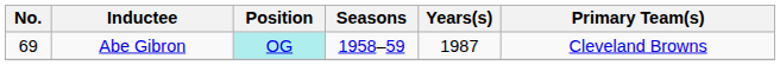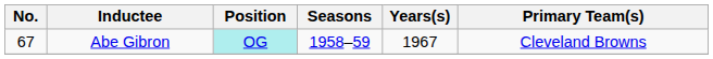 <table class="wikitable sortable"  style="text-align:center; width:57%;">
 <tr>
 <th style="width:5%;">No.</th>
 <th style="width:20%;">Inductee</th>
 <th style="width:10%;">Position</th>
 <th style="width:10%;">Seasons</th>
 <th style="width:6%;">Years(s)</th>
 <th style="width:30%;" class="unsortable">Primary Team(s)</th>
 </tr>
 <tr>
-<td>69</td>
+<td>67</td>
 <td style="text-align:center;"><a href='#'>Abe Gibron</a></td>
 <td style="background: paleturquoise;"><a href='#'>OG</a></td>
 <td><a href='#'>1958</a>–<a href='#'>59</a></td>
-<td>1987</td>
+<td>1967</td>
 <td><a href='#'>Cleveland Browns</a></td>
 </tr>
 <tr>
 </tr>
 </table>
